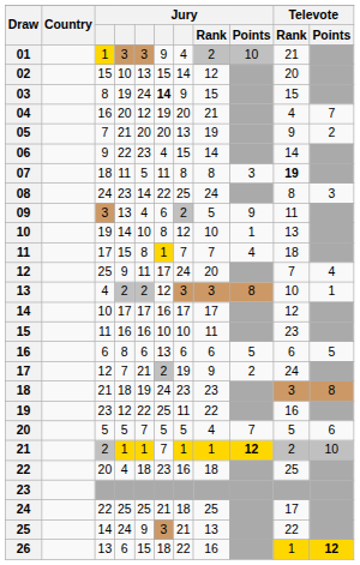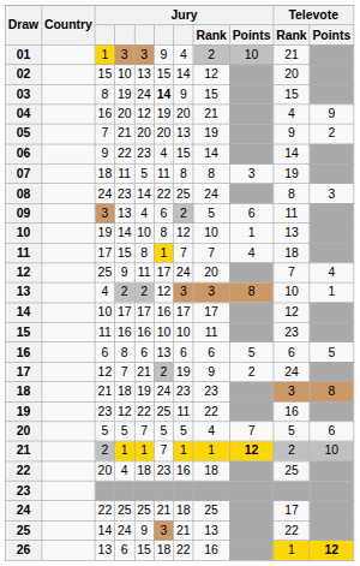 <table class="sortable wikitable collapsible plainrowheaders" style="text-align:center;">
 <tr>
 </tr>
 <tr>
 <th scope="col" rowspan="2">Draw</th>
 <th scope="col" rowspan="2">Country</th>
 <th scope="col" colspan="7">Jury</th>
 <th scope="col" colspan="2">Televote</th>
 </tr>
 <tr>
 <th scope="col"><small></small></th>
 <th scope="col"><small></small></th>
 <th scope="col"><small></small></th>
 <th scope="col"><small></small></th>
 <th scope="col"><small></small></th>
 <th scope="col">Rank</th>
 <th scope="col">Points</th>
 <th scope="col">Rank</th>
 <th scope="col">Points</th>
 </tr>
 <tr>
 <th scope="row" style="text-align:center;">01</th>
 <td style="text-align:left;"></td>
 <td style="background:gold;">1</td>
 <td style="background:#CC9966;">3</td>
 <td style="background:#CC9966;">3</td>
 <td>9</td>
 <td>4</td>
 <td style="background:silver;">2</td>
 <td style="background:silver;">10</td>
 <td>21</td>
 <td style="background:#AAAAAA;"></td>
 </tr>
 <tr>
 <th scope="row" style="text-align:center;">02</th>
 <td style="text-align:left;"></td>
 <td>15</td>
 <td>10</td>
 <td>13</td>
 <td>15</td>
 <td>14</td>
 <td>12</td>
 <td style="background:#AAAAAA;"></td>
 <td>20</td>
 <td style="background:#AAAAAA;"></td>
 </tr>
 <tr>
 <th scope="row" style="text-align:center;">03</th>
 <td style="text-align:left;"></td>
 <td>8</td>
 <td>19</td>
 <td>24</td>
 <td><strong>14</strong></td>
 <td>9</td>
 <td>15</td>
 <td style="background:#AAAAAA;"></td>
 <td>15</td>
 <td style="background:#AAAAAA;"></td>
 </tr>
 <tr>
 <th scope="row" style="text-align:center;">04</th>
 <td style="text-align:left;"></td>
 <td>16</td>
 <td>20</td>
 <td>12</td>
 <td>19</td>
 <td>20</td>
 <td>21</td>
 <td style="background:#AAAAAA;"></td>
 <td>4</td>
-<td>7</td>
+<td>9</td>
 </tr>
 <tr>
 <th scope="row" style="text-align:center;">05</th>
 <td style="text-align:left;"></td>
 <td>7</td>
 <td>21</td>
 <td>20</td>
 <td>20</td>
 <td>13</td>
 <td>19</td>
 <td style="background:#AAAAAA;"></td>
 <td>9</td>
 <td>2</td>
 </tr>
 <tr>
 <th scope="row" style="text-align:center;">06</th>
 <td style="text-align:left;"></td>
 <td>9</td>
 <td>22</td>
 <td>23</td>
 <td>4</td>
 <td>15</td>
 <td>14</td>
 <td style="background:#AAAAAA;"></td>
 <td>14</td>
 <td style="background:#AAAAAA;"></td>
 </tr>
 <tr>
 <th scope="row" style="text-align:center;">07</th>
 <td style="text-align:left;"></td>
 <td>18</td>
 <td>11</td>
 <td>5</td>
 <td>11</td>
 <td>8</td>
 <td>8</td>
 <td>3</td>
-<td><strong>19</strong></td>
+<td>19</td>
 <td style="background:#AAAAAA;"></td>
 </tr>
 <tr>
 <th scope="row" style="text-align:center;">08</th>
 <td style="text-align:left;"></td>
 <td>24</td>
 <td>23</td>
 <td>14</td>
 <td>22</td>
 <td>25</td>
 <td>24</td>
 <td style="background:#AAAAAA;"></td>
 <td>8</td>
 <td>3</td>
 </tr>
 <tr>
 <th scope="row" style="text-align:center;">09</th>
 <td style="text-align:left;"></td>
 <td style="background:#CC9966;">3</td>
 <td>13</td>
 <td>4</td>
 <td>6</td>
 <td style="background:silver;">2</td>
 <td>5</td>
-<td>9</td>
+<td>6</td>
 <td>11</td>
 <td style="background:#AAAAAA;"></td>
 </tr>
 <tr>
 <th scope="row" style="text-align:center;">10</th>
 <td style="text-align:left;"></td>
 <td>19</td>
 <td>14</td>
 <td>10</td>
 <td>8</td>
 <td>12</td>
 <td>10</td>
 <td>1</td>
 <td>13</td>
 <td style="background:#AAAAAA;"></td>
 </tr>
 <tr>
 <th scope="row" style="text-align:center;">11</th>
 <td style="text-align:left;"></td>
 <td>17</td>
 <td>15</td>
 <td>8</td>
 <td style="background:gold;">1</td>
 <td>7</td>
 <td>7</td>
 <td>4</td>
 <td>18</td>
 <td style="background:#AAAAAA;"></td>
 </tr>
 <tr>
 <th scope="row" style="text-align:center;">12</th>
 <td style="text-align:left;"></td>
 <td>25</td>
 <td>9</td>
 <td>11</td>
 <td>17</td>
 <td>24</td>
 <td>20</td>
 <td style="background:#AAAAAA;"></td>
 <td>7</td>
 <td>4</td>
 </tr>
 <tr>
 <th scope="row" style="text-align:center;">13</th>
 <td style="text-align:left;"></td>
 <td>4</td>
 <td style="background:silver;">2</td>
 <td style="background:silver;">2</td>
 <td>12</td>
 <td style="background:#CC9966;">3</td>
 <td style="background:#CC9966;">3</td>
 <td style="background:#CC9966;">8</td>
 <td>10</td>
 <td>1</td>
 </tr>
 <tr>
 <th scope="row" style="text-align:center;">14</th>
 <td style="text-align:left;"></td>
 <td>10</td>
 <td>17</td>
 <td>17</td>
 <td>16</td>
 <td>17</td>
 <td>17</td>
 <td style="background:#AAAAAA;"></td>
 <td>12</td>
 <td style="background:#AAAAAA;"></td>
 </tr>
 <tr>
 <th scope="row" style="text-align:center;">15</th>
 <td style="text-align:left;"></td>
 <td>11</td>
 <td>16</td>
 <td>16</td>
 <td>10</td>
 <td>10</td>
 <td>11</td>
 <td style="background:#AAAAAA;"></td>
 <td>23</td>
 <td style="background:#AAAAAA;"></td>
 </tr>
 <tr>
 <th scope="row" style="text-align:center;">16</th>
 <td style="text-align:left;"></td>
 <td>6</td>
 <td>8</td>
 <td>6</td>
 <td>13</td>
 <td>6</td>
 <td>6</td>
 <td>5</td>
 <td>6</td>
 <td>5</td>
 </tr>
 <tr>
 <th scope="row" style="text-align:center;">17</th>
 <td style="text-align:left;"></td>
 <td>12</td>
 <td>7</td>
 <td>21</td>
 <td style="background:silver;">2</td>
 <td>19</td>
 <td>9</td>
 <td>2</td>
 <td>24</td>
 <td style="background:#AAAAAA;"></td>
 </tr>
 <tr>
 <th scope="row" style="text-align:center;">18</th>
 <td style="text-align:left;"></td>
 <td>21</td>
 <td>18</td>
 <td>19</td>
 <td>24</td>
 <td>23</td>
 <td>23</td>
 <td style="background:#AAAAAA;"></td>
 <td style="background:#CC9966;">3</td>
 <td style="background:#CC9966;">8</td>
 </tr>
 <tr>
 <th scope="row" style="text-align:center;">19</th>
 <td style="text-align:left;"></td>
 <td>23</td>
 <td>12</td>
 <td>22</td>
 <td>25</td>
 <td>11</td>
 <td>22</td>
 <td style="background:#AAAAAA;"></td>
 <td>16</td>
 <td style="background:#AAAAAA;"></td>
 </tr>
 <tr>
 <th scope="row" style="text-align:center;">20</th>
 <td style="text-align:left;"></td>
 <td>5</td>
 <td>5</td>
 <td>7</td>
 <td>5</td>
 <td>5</td>
 <td>4</td>
 <td>7</td>
 <td>5</td>
 <td>6</td>
 </tr>
 <tr>
 <th scope="row" style="text-align:center;">21</th>
 <td style="text-align:left;"></td>
 <td style="background:silver;">2</td>
 <td style="background:gold;">1</td>
 <td style="background:gold;">1</td>
 <td>7</td>
 <td style="background:gold;">1</td>
 <td style="background:gold;">1</td>
 <td style="background:gold;"><strong>12</strong></td>
 <td style="background:silver;">2</td>
 <td style="background:silver;">10</td>
 </tr>
 <tr>
 <th scope="row" style="text-align:center;">22</th>
 <td style="text-align:left;"></td>
 <td>20</td>
 <td>4</td>
 <td>18</td>
 <td>23</td>
 <td>16</td>
 <td>18</td>
 <td style="background:#AAAAAA;"></td>
 <td>25</td>
 <td style="background:#AAAAAA;"></td>
 </tr>
 <tr class="sortbottom">
 <th scope="row" style="text-align:center;">23</th>
 <td style="text-align:left;"></td>
 <td style="background:#AAAAAA;"></td>
 <td style="background:#AAAAAA;"></td>
 <td style="background:#AAAAAA;"></td>
 <td style="background:#AAAAAA;"></td>
 <td style="background:#AAAAAA;"></td>
 <td style="background:#AAAAAA;"></td>
 <td style="background:#AAAAAA;"></td>
 <td style="background:#AAAAAA;"></td>
 <td style="background:#AAAAAA;"></td>
 </tr>
 <tr>
 <th scope="row" style="text-align:center;">24</th>
 <td style="text-align:left;"></td>
 <td>22</td>
 <td>25</td>
 <td>25</td>
 <td>21</td>
 <td>18</td>
 <td>25</td>
 <td style="background:#AAAAAA;"></td>
 <td>17</td>
 <td style="background:#AAAAAA;"></td>
 </tr>
 <tr>
 <th scope="row" style="text-align:center;">25</th>
 <td style="text-align:left;"></td>
 <td>14</td>
 <td>24</td>
 <td>9</td>
 <td style="background:#CC9966;">3</td>
 <td>21</td>
 <td>13</td>
 <td style="background:#AAAAAA;"></td>
 <td>22</td>
 <td style="background:#AAAAAA;"></td>
 </tr>
 <tr>
 <th scope="row" style="text-align:center;">26</th>
 <td style="text-align:left;"></td>
 <td>13</td>
 <td>6</td>
 <td>15</td>
 <td>18</td>
 <td>22</td>
 <td>16</td>
 <td style="background:#AAAAAA;"></td>
 <td style="background:gold;">1</td>
 <td style="background:gold;"><strong>12</strong></td>
 </tr>
 </table>
